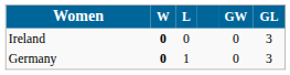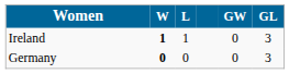 <table align=center cellpadding="3" cellspacing="0" style="background: #f9f9f9; border: 1px #aaa solid; border-collapse: collapse; font-size: 95%;" width=330>
 <tr style="background:#006699;color:white;">
 <th width=34% style=font-size:120%>Women</th>
 <th width=5%>W</th>
 <th width=5%>L</th>
 <th width=5%></th>
 <th width=5%>GW</th>
 <th width=5%>GL</th>
 </tr>
 <tr align=center>
 <td align=left> Ireland</td>
-<td><strong>0</strong></td>
-<td>0</td>
+<td><strong>1</strong></td>
+<td>1</td>
 <td></td>
 <td>0</td>
 <td>3</td>
 </tr>
 <tr align=center>
 <td align=left> Germany</td>
 <td><strong>0</strong></td>
-<td>1</td>
+<td>0</td>
 <td></td>
 <td>0</td>
 <td>3</td>
 </tr>
 </table>
